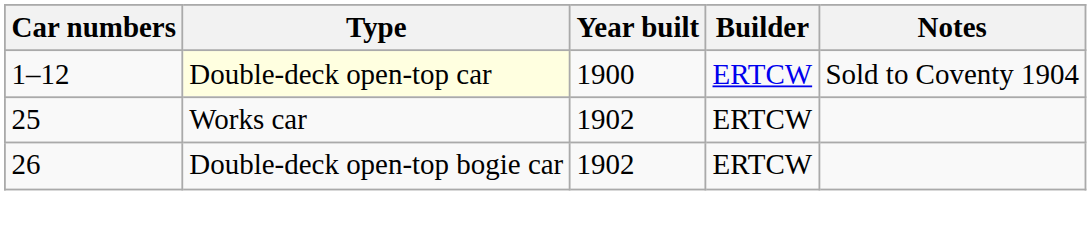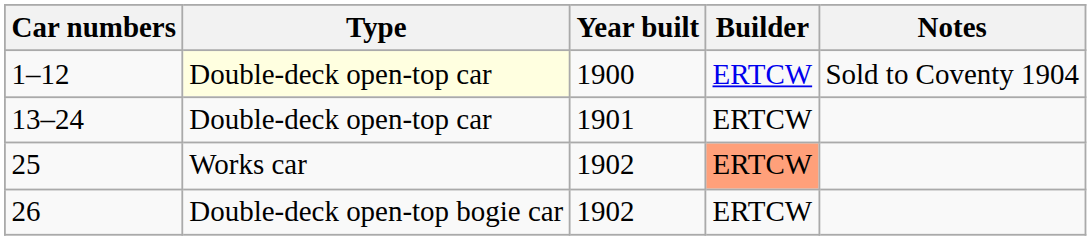 <table class="wikitable">
 <tr>
 <th>Car numbers</th>
 <th>Type</th>
 <th>Year built</th>
 <th>Builder</th>
 <th>Notes</th>
 </tr>
 <tr>
 <td>1–12</td>
 <td style="background: lightyellow;">Double-deck open-top car</td>
 <td>1900</td>
 <td><a href='#'>ERTCW</a></td>
 <td>Sold to Coventy 1904</td>
 </tr>
 <tr>
+<td>13–24</td>
+<td>Double-deck open-top car</td>
+<td>1901</td>
+<td>ERTCW</td>
+<td></td>
+</tr>
+<tr>
 <td>25</td>
 <td>Works car</td>
 <td>1902</td>
-<td>ERTCW</td>
+<td style="background: lightsalmon;">ERTCW</td>
 <td></td>
 </tr>
 <tr>
 <td>26</td>
 <td>Double-deck open-top bogie car</td>
 <td>1902</td>
 <td>ERTCW</td>
 <td></td>
 </tr>
 </table>
